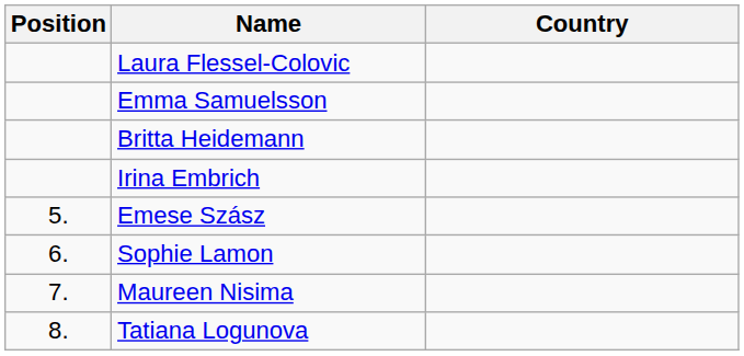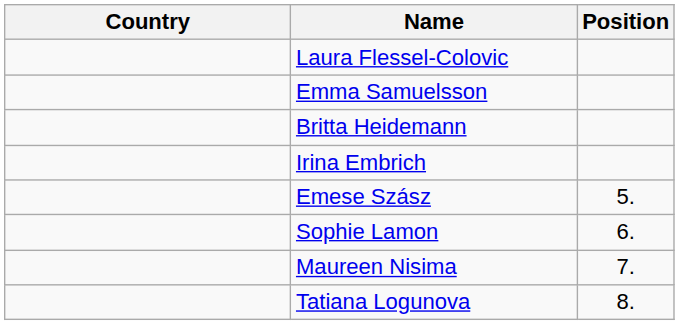 <table class="wikitable">
 <tr>
+<th width="200">Country</th>
+<th width="200">Name</th>
 <th width="20">Position</th>
-<th width="200">Name</th>
-<th width="200">Country</th>
 </tr>
 <tr>
+<td></td>
+<td><a href='#'>Laura Flessel-Colovic</a></td>
 <td align="center"></td>
-<td><a href='#'>Laura Flessel-Colovic</a></td>
-<td></td>
 </tr>
 <tr>
+<td></td>
+<td><a href='#'>Emma Samuelsson</a></td>
 <td align="center"></td>
-<td><a href='#'>Emma Samuelsson</a></td>
-<td></td>
 </tr>
 <tr>
+<td></td>
+<td><a href='#'>Britta Heidemann</a></td>
 <td align="center"></td>
-<td><a href='#'>Britta Heidemann</a></td>
-<td></td>
 </tr>
 <tr>
+<td></td>
+<td><a href='#'>Irina Embrich</a></td>
 <td align="center"></td>
-<td><a href='#'>Irina Embrich</a></td>
-<td></td>
 </tr>
 <tr>
+<td></td>
+<td><a href='#'>Emese Szász</a></td>
 <td align="center">5.</td>
-<td><a href='#'>Emese Szász</a></td>
-<td></td>
 </tr>
 <tr>
+<td></td>
+<td><a href='#'>Sophie Lamon</a></td>
 <td align="center">6.</td>
-<td><a href='#'>Sophie Lamon</a></td>
-<td></td>
 </tr>
 <tr>
+<td></td>
+<td><a href='#'>Maureen Nisima</a></td>
 <td align="center">7.</td>
-<td><a href='#'>Maureen Nisima</a></td>
-<td></td>
 </tr>
 <tr>
+<td></td>
+<td><a href='#'>Tatiana Logunova</a></td>
 <td align="center">8.</td>
-<td><a href='#'>Tatiana Logunova</a></td>
-<td></td>
 </tr>
 </table>
